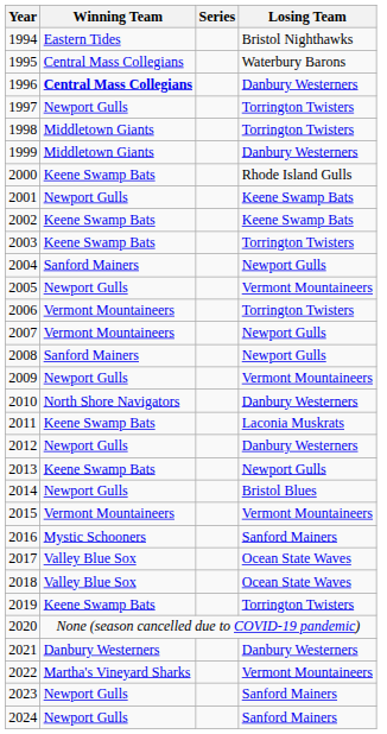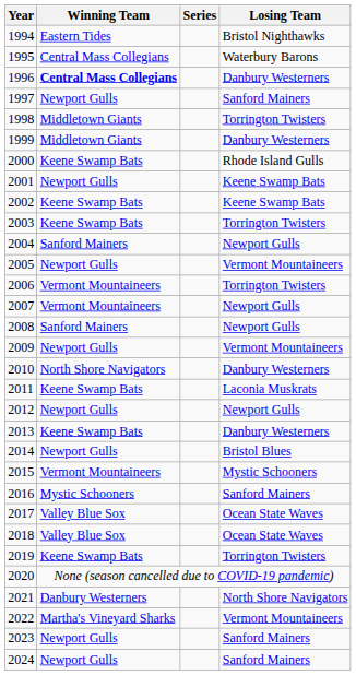 <table class="wikitable">
 <tr>
 <th>Year</th>
 <th>Winning Team</th>
 <th>Series</th>
 <th>Losing Team</th>
 </tr>
 <tr>
 <td>1994</td>
 <td><a href='#'>Eastern Tides</a></td>
 <td></td>
 <td>Bristol Nighthawks</td>
 </tr>
 <tr>
 <td>1995</td>
 <td><a href='#'>Central Mass Collegians</a></td>
 <td></td>
 <td>Waterbury Barons</td>
 </tr>
 <tr>
 <td>1996</td>
 <td><strong><a href='#'>Central Mass Collegians</a></strong></td>
 <td></td>
 <td><a href='#'>Danbury Westerners</a></td>
 </tr>
 <tr>
 <td>1997</td>
 <td><a href='#'>Newport Gulls</a></td>
 <td></td>
-<td><a href='#'>Torrington Twisters</a></td>
+<td><a href='#'>Sanford Mainers</a></td>
 </tr>
 <tr>
 <td>1998</td>
 <td><a href='#'>Middletown Giants</a></td>
 <td></td>
 <td><a href='#'>Torrington Twisters</a></td>
 </tr>
 <tr>
 <td>1999</td>
 <td><a href='#'>Middletown Giants</a></td>
 <td></td>
 <td><a href='#'>Danbury Westerners</a></td>
 </tr>
 <tr>
 <td>2000</td>
 <td><a href='#'>Keene Swamp Bats</a></td>
 <td></td>
 <td>Rhode Island Gulls</td>
 </tr>
 <tr>
 <td>2001</td>
 <td><a href='#'>Newport Gulls</a></td>
 <td></td>
 <td><a href='#'>Keene Swamp Bats</a></td>
 </tr>
 <tr>
 <td>2002</td>
 <td><a href='#'>Keene Swamp Bats</a></td>
 <td></td>
 <td><a href='#'>Keene Swamp Bats</a></td>
 </tr>
 <tr>
 <td>2003</td>
 <td><a href='#'>Keene Swamp Bats</a></td>
 <td></td>
 <td><a href='#'>Torrington Twisters</a></td>
 </tr>
 <tr>
 <td>2004</td>
 <td><a href='#'>Sanford Mainers</a></td>
 <td></td>
 <td><a href='#'>Newport Gulls</a></td>
 </tr>
 <tr>
 <td>2005</td>
 <td><a href='#'>Newport Gulls</a></td>
 <td></td>
 <td><a href='#'>Vermont Mountaineers</a></td>
 </tr>
 <tr>
 <td>2006</td>
 <td><a href='#'>Vermont Mountaineers</a></td>
 <td></td>
 <td><a href='#'>Torrington Twisters</a></td>
 </tr>
 <tr>
 <td>2007</td>
 <td><a href='#'>Vermont Mountaineers</a></td>
 <td></td>
 <td><a href='#'>Newport Gulls</a></td>
 </tr>
 <tr>
 <td>2008</td>
 <td><a href='#'>Sanford Mainers</a></td>
 <td></td>
 <td><a href='#'>Newport Gulls</a></td>
 </tr>
 <tr>
 <td>2009</td>
 <td><a href='#'>Newport Gulls</a></td>
 <td></td>
 <td><a href='#'>Vermont Mountaineers</a></td>
 </tr>
 <tr>
 <td>2010</td>
 <td><a href='#'>North Shore Navigators</a></td>
 <td></td>
 <td><a href='#'>Danbury Westerners</a></td>
 </tr>
 <tr>
 <td>2011</td>
 <td><a href='#'>Keene Swamp Bats</a></td>
 <td></td>
 <td><a href='#'>Laconia Muskrats</a></td>
 </tr>
 <tr>
 <td>2012</td>
 <td><a href='#'>Newport Gulls</a></td>
 <td></td>
-<td><a href='#'>Danbury Westerners</a></td>
+<td><a href='#'>Newport Gulls</a></td>
 </tr>
 <tr>
 <td>2013</td>
 <td><a href='#'>Keene Swamp Bats</a></td>
 <td></td>
-<td><a href='#'>Newport Gulls</a></td>
+<td><a href='#'>Danbury Westerners</a></td>
 </tr>
 <tr>
 <td>2014</td>
 <td><a href='#'>Newport Gulls</a></td>
 <td></td>
 <td><a href='#'>Bristol Blues</a></td>
 </tr>
 <tr>
 <td>2015</td>
 <td><a href='#'>Vermont Mountaineers</a></td>
 <td></td>
-<td><a href='#'>Vermont Mountaineers</a></td>
+<td><a href='#'>Mystic Schooners</a></td>
 </tr>
 <tr>
 <td>2016</td>
 <td><a href='#'>Mystic Schooners</a></td>
 <td></td>
 <td><a href='#'>Sanford Mainers</a></td>
 </tr>
 <tr>
 <td>2017</td>
 <td><a href='#'>Valley Blue Sox</a></td>
 <td></td>
 <td><a href='#'>Ocean State Waves</a></td>
 </tr>
 <tr>
 <td>2018</td>
 <td><a href='#'>Valley Blue Sox</a></td>
 <td></td>
 <td><a href='#'>Ocean State Waves</a></td>
 </tr>
 <tr>
 <td>2019</td>
 <td><a href='#'>Keene Swamp Bats</a></td>
 <td></td>
 <td><a href='#'>Torrington Twisters</a></td>
 </tr>
 <tr>
 <td>2020</td>
 <td colspan="3" align="center"><em>None (season cancelled due to <a href='#'>COVID-19 pandemic</a>)</em></td>
 </tr>
 <tr>
 <td>2021</td>
 <td><a href='#'>Danbury Westerners</a></td>
 <td></td>
-<td><a href='#'>Danbury Westerners</a></td>
+<td><a href='#'>North Shore Navigators</a></td>
 </tr>
 <tr>
 <td>2022</td>
 <td><a href='#'>Martha's Vineyard Sharks</a></td>
 <td></td>
 <td><a href='#'>Vermont Mountaineers</a></td>
 </tr>
 <tr>
 <td>2023</td>
 <td><a href='#'>Newport Gulls</a></td>
 <td></td>
 <td><a href='#'>Sanford Mainers</a></td>
 </tr>
 <tr>
 <td>2024</td>
 <td><a href='#'>Newport Gulls</a></td>
 <td></td>
 <td><a href='#'>Sanford Mainers</a></td>
 </tr>
 </table>
